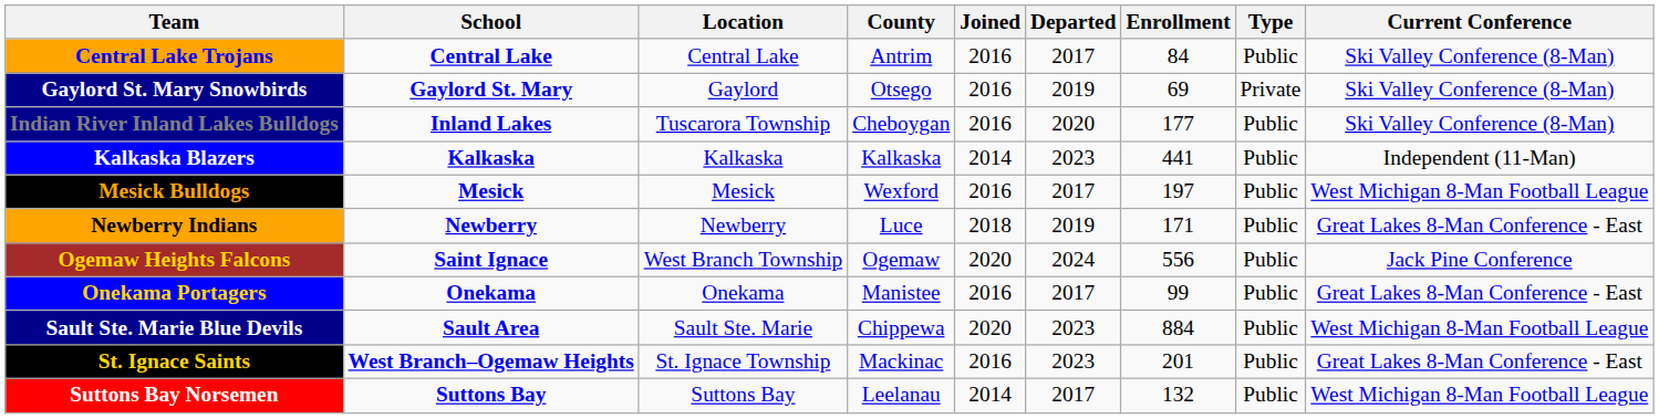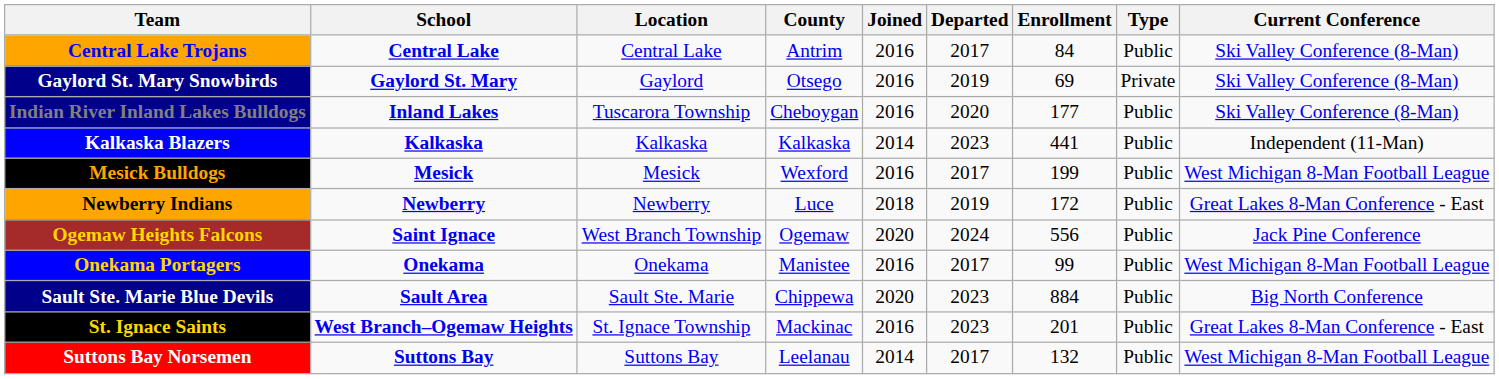 <table class="wikitable sortable" style="text-align: center;">
 <tr>
 <th>Team</th>
 <th>School</th>
 <th>Location</th>
 <th>County</th>
 <th>Joined</th>
 <th>Departed</th>
 <th>Enrollment</th>
 <th>Type</th>
 <th>Current Conference</th>
 </tr>
 <tr>
 <th align=center style="background:orange;color:blue">Central Lake Trojans</th>
 <td><strong><a href='#'>Central Lake</a></strong></td>
 <td><a href='#'>Central Lake</a></td>
 <td><a href='#'>Antrim</a></td>
 <td>2016</td>
 <td>2017</td>
 <td>84</td>
 <td>Public</td>
 <td><a href='#'>Ski Valley Conference (8-Man)</a></td>
 </tr>
 <tr>
 <th align=center style="background:darkblue;color:white">Gaylord St. Mary Snowbirds</th>
 <td><strong><a href='#'>Gaylord St. Mary</a></strong></td>
 <td><a href='#'>Gaylord</a></td>
 <td><a href='#'>Otsego</a></td>
 <td>2016</td>
 <td>2019</td>
 <td>69</td>
 <td>Private</td>
 <td><a href='#'>Ski Valley Conference (8-Man)</a></td>
 </tr>
 <tr>
 <th align=center style="background:darkblue;color:gray">Indian River Inland Lakes Bulldogs</th>
 <td><strong><a href='#'>Inland Lakes</a></strong></td>
 <td><a href='#'>Tuscarora Township</a></td>
 <td><a href='#'>Cheboygan</a></td>
 <td>2016</td>
 <td>2020</td>
 <td>177</td>
 <td>Public</td>
 <td><a href='#'>Ski Valley Conference (8-Man)</a></td>
 </tr>
 <tr>
 <th align=center style="background:blue;color:white">Kalkaska Blazers</th>
 <td><strong><a href='#'>Kalkaska</a></strong></td>
 <td><a href='#'>Kalkaska</a></td>
 <td><a href='#'>Kalkaska</a></td>
 <td>2014</td>
 <td>2023</td>
 <td>441</td>
 <td>Public</td>
 <td>Independent (11-Man)</td>
 </tr>
 <tr>
 <th align=center style="background:black;color:orange">Mesick Bulldogs</th>
 <td><strong><a href='#'>Mesick</a></strong></td>
 <td><a href='#'>Mesick</a></td>
 <td><a href='#'>Wexford</a></td>
 <td>2016</td>
 <td>2017</td>
-<td>197</td>
+<td>199</td>
 <td>Public</td>
 <td><a href='#'>West Michigan 8-Man Football League</a></td>
 </tr>
 <tr>
 <th align=center style="background:orange;color:black">Newberry Indians</th>
 <td><strong><a href='#'>Newberry</a></strong></td>
 <td><a href='#'>Newberry</a></td>
 <td><a href='#'>Luce</a></td>
 <td>2018</td>
 <td>2019</td>
-<td>171</td>
+<td>172</td>
 <td>Public</td>
 <td><a href='#'>Great Lakes 8-Man Conference</a> - East</td>
 </tr>
 <tr>
 <th align=center style="background:brown;color:gold">Ogemaw Heights Falcons</th>
 <td><strong><a href='#'>Saint Ignace</a></strong></td>
 <td><a href='#'>West Branch Township</a></td>
 <td><a href='#'>Ogemaw</a></td>
 <td>2020</td>
 <td>2024</td>
 <td>556</td>
 <td>Public</td>
 <td><a href='#'>Jack Pine Conference</a></td>
 </tr>
 <tr>
 <th align=center style="background:blue;color:gold">Onekama Portagers</th>
 <td><strong><a href='#'>Onekama</a></strong></td>
 <td><a href='#'>Onekama</a></td>
 <td><a href='#'>Manistee</a></td>
 <td>2016</td>
 <td>2017</td>
 <td>99</td>
 <td>Public</td>
-<td><a href='#'>Great Lakes 8-Man Conference</a> - East</td>
+<td><a href='#'>West Michigan 8-Man Football League</a></td>
 </tr>
 <tr>
 <th align=center style="background:darkblue;color:white">Sault Ste. Marie Blue Devils</th>
 <td><a href='#'><strong>Sault Area</strong></a></td>
 <td><a href='#'>Sault Ste. Marie</a></td>
 <td><a href='#'>Chippewa</a></td>
 <td>2020</td>
 <td>2023</td>
 <td>884</td>
 <td>Public</td>
-<td><a href='#'>West Michigan 8-Man Football League</a></td>
+<td><a href='#'>Big North Conference</a></td>
 </tr>
 <tr>
 <th align=center style="background:black;color:gold">St. Ignace Saints</th>
 <td><strong><a href='#'>West Branch–Ogemaw Heights</a></strong></td>
 <td><a href='#'>St. Ignace Township</a></td>
 <td><a href='#'>Mackinac</a></td>
 <td>2016</td>
 <td>2023</td>
 <td>201</td>
 <td>Public</td>
 <td><a href='#'>Great Lakes 8-Man Conference</a> - East</td>
 </tr>
 <tr>
 <th align=center style="background:red;color:white">Suttons Bay Norsemen</th>
 <td><strong><a href='#'>Suttons Bay</a></strong></td>
 <td><a href='#'>Suttons Bay</a></td>
 <td><a href='#'>Leelanau</a></td>
 <td>2014</td>
 <td>2017</td>
 <td>132</td>
 <td>Public</td>
 <td><a href='#'>West Michigan 8-Man Football League</a></td>
 </tr>
 </table>
